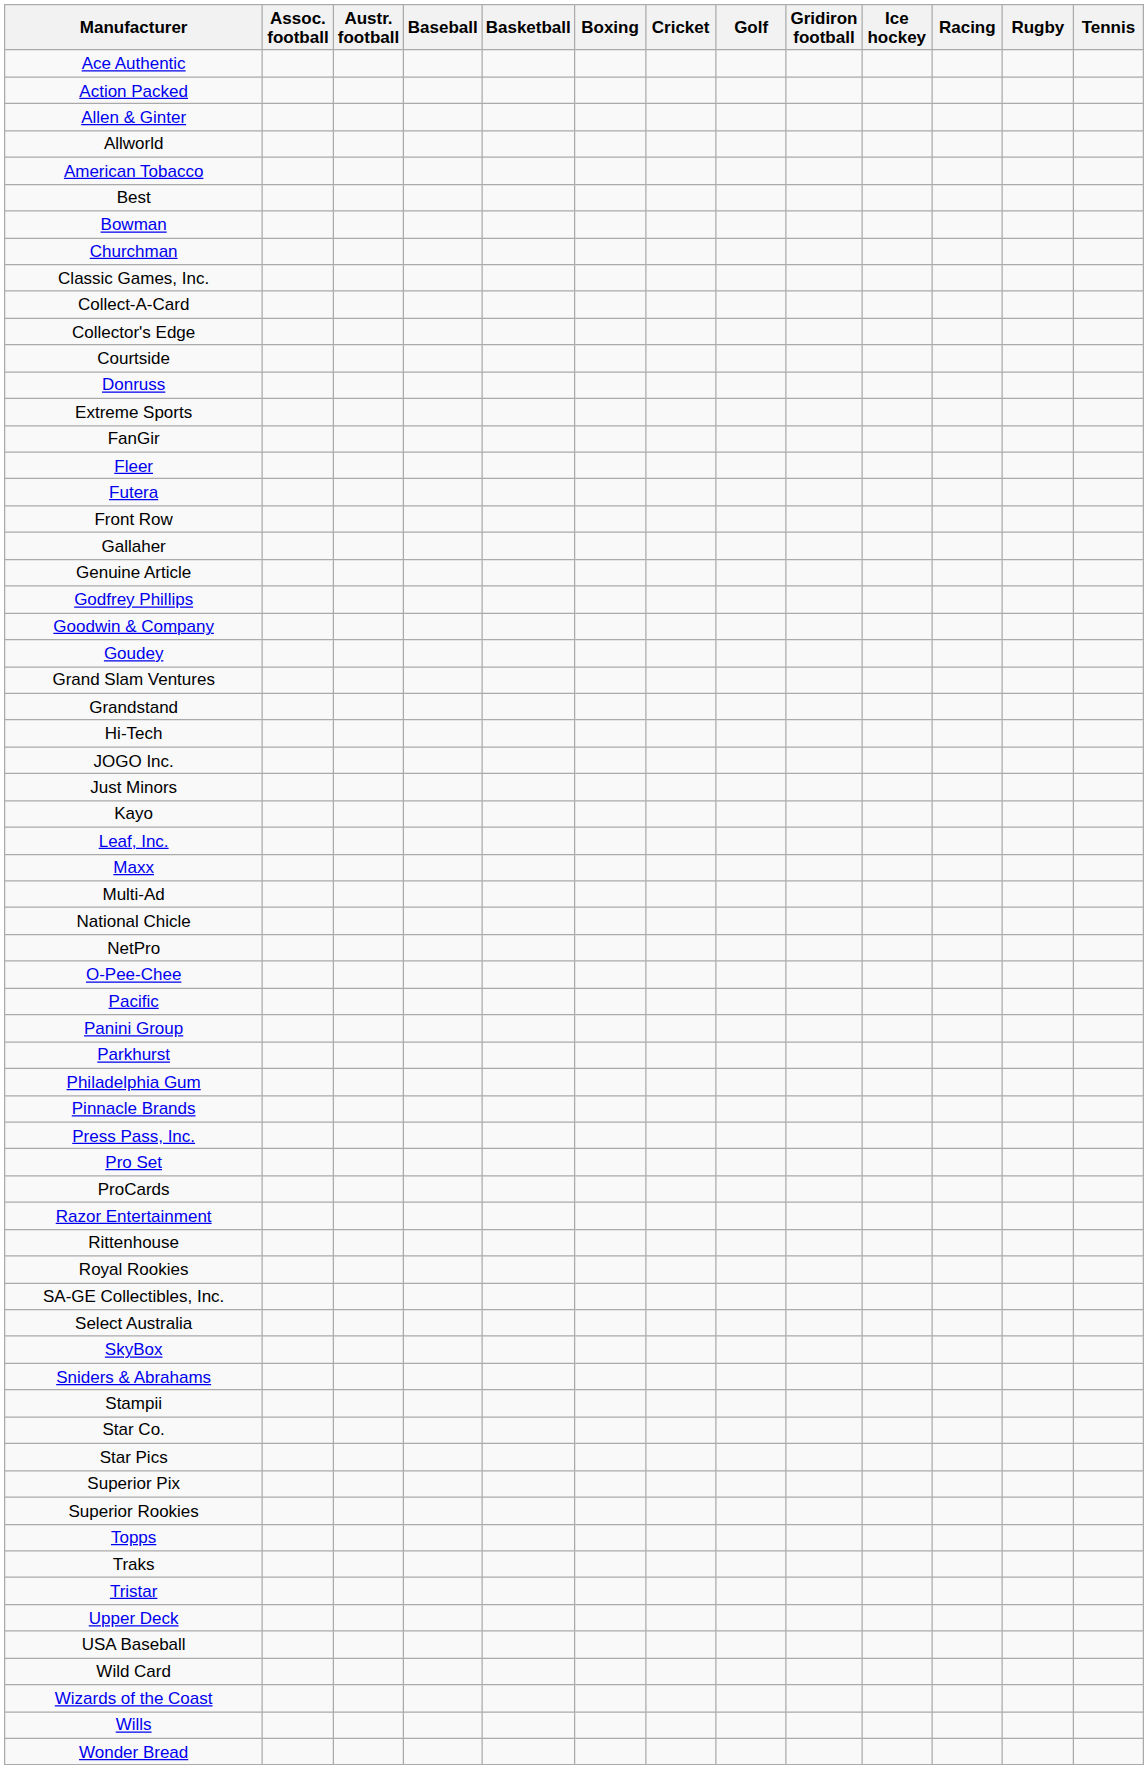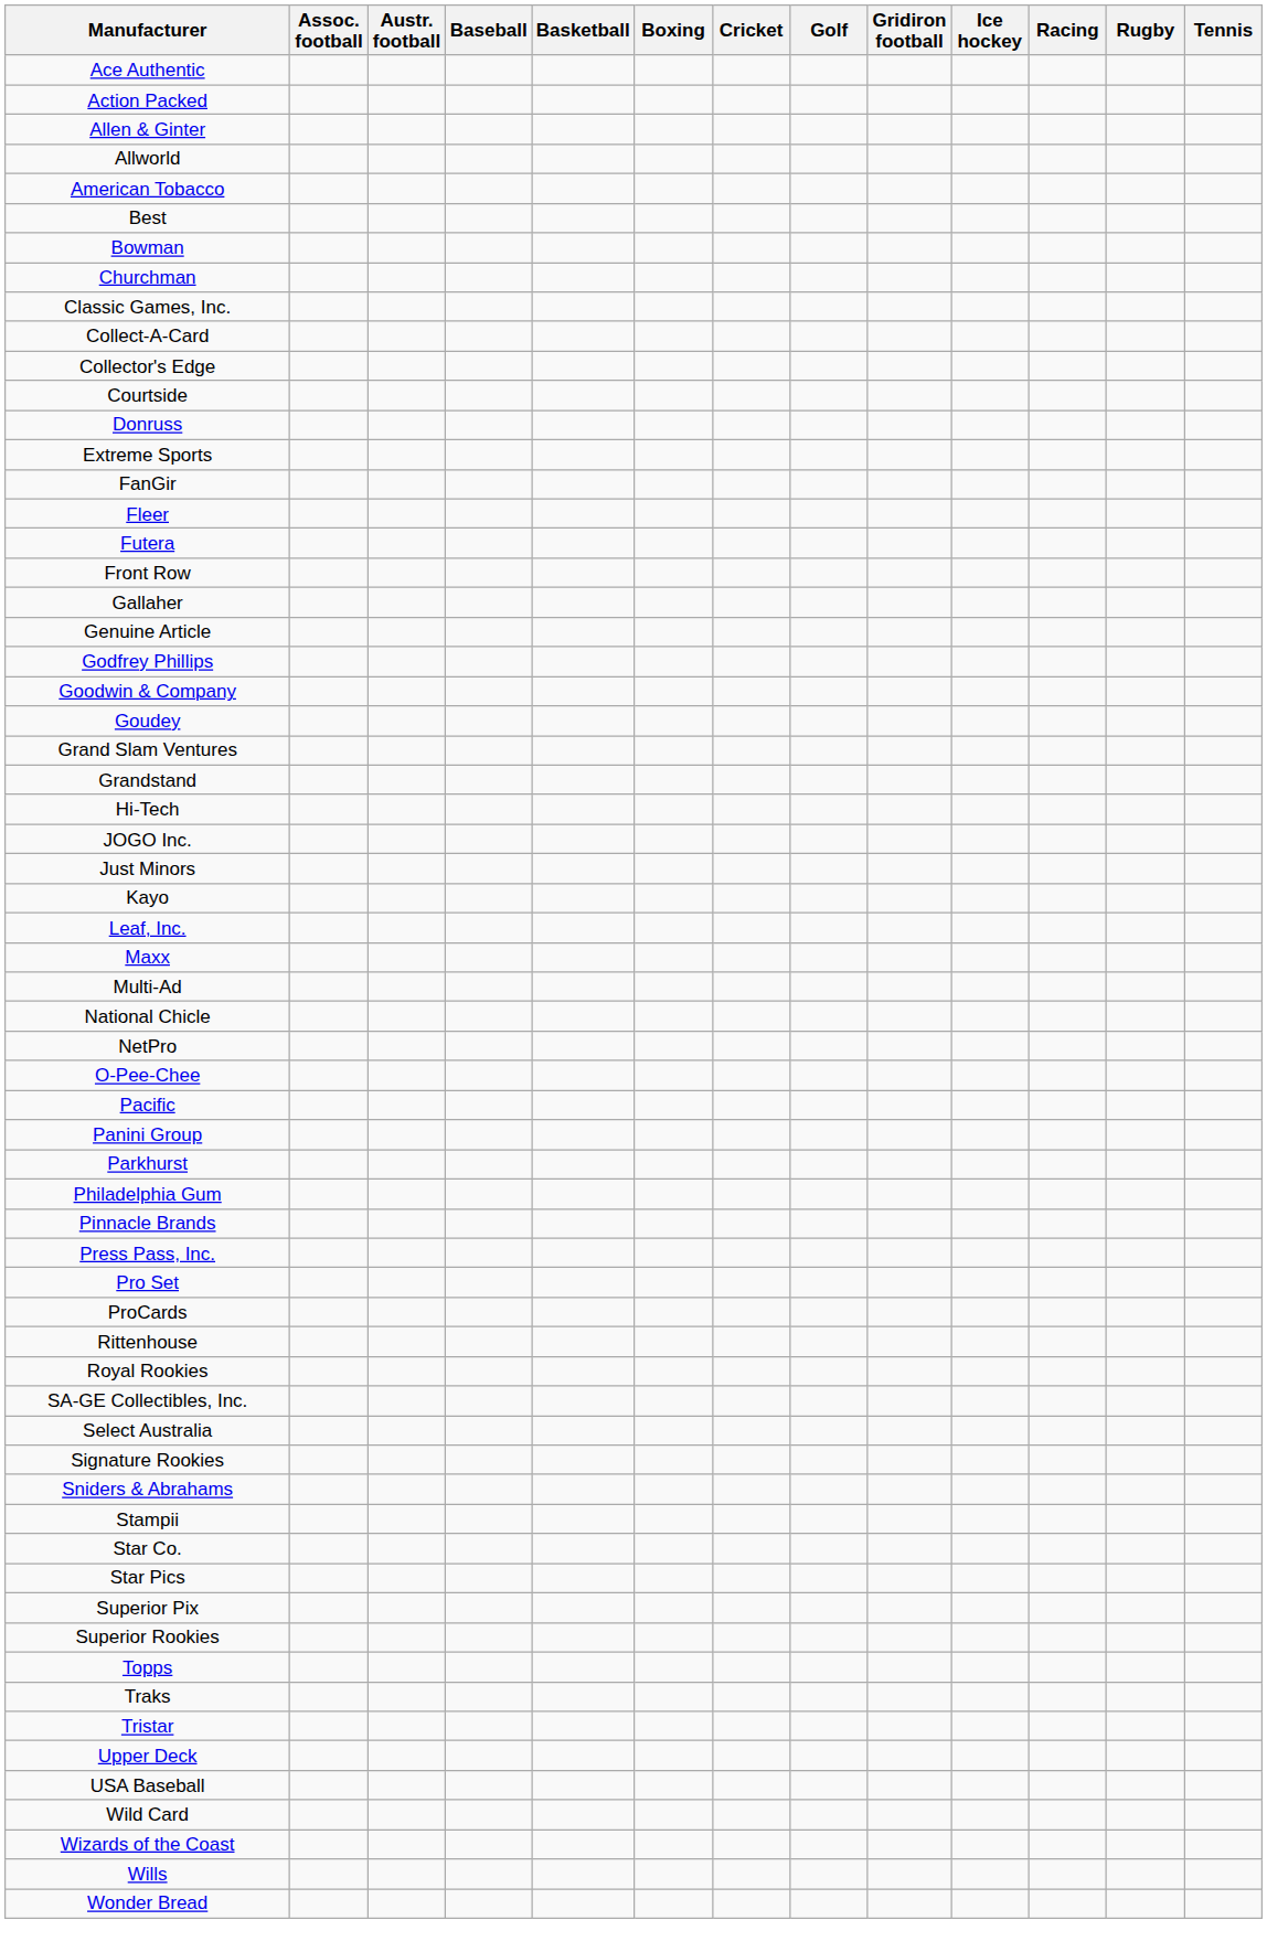 <table class="wikitable sortable" style="text-align: center; font-size:85%">
 <tr>
 <th width=200px>Manufacturer</th>
 <th width=50px>Assoc.<br>football</th>
 <th width=50px>Austr.<br>football</th>
 <th width=50px>Baseball</th>
 <th width=50px>Basketball</th>
 <th width=50px>Boxing</th>
 <th width=50px>Cricket</th>
 <th width=50px>Golf</th>
 <th width=50px>Gridiron<br>football</th>
 <th width=50px>Ice<br>hockey</th>
 <th width=50px>Racing</th>
 <th width=50px>Rugby</th>
 <th width=50px>Tennis</th>
 </tr>
 <tr>
 <td><a href='#'>Ace Authentic</a></td>
 <td></td>
 <td></td>
 <td></td>
 <td></td>
 <td></td>
 <td></td>
 <td></td>
 <td></td>
 <td></td>
 <td></td>
 <td></td>
 <td></td>
 </tr>
 <tr>
 <td><a href='#'>Action Packed</a></td>
 <td></td>
 <td></td>
 <td></td>
 <td></td>
 <td></td>
 <td></td>
 <td></td>
 <td></td>
 <td></td>
 <td></td>
 <td></td>
 <td></td>
 </tr>
 <tr>
 <td><a href='#'>Allen & Ginter</a></td>
 <td></td>
 <td></td>
 <td></td>
 <td></td>
 <td></td>
 <td></td>
 <td></td>
 <td></td>
 <td></td>
 <td></td>
 <td></td>
 <td></td>
 </tr>
 <tr>
 <td>Allworld </td>
 <td></td>
 <td></td>
 <td></td>
 <td></td>
 <td></td>
 <td></td>
 <td></td>
 <td></td>
 <td></td>
 <td></td>
 <td></td>
 <td></td>
 </tr>
 <tr>
 <td><a href='#'>American Tobacco</a></td>
 <td></td>
 <td></td>
 <td></td>
 <td></td>
 <td></td>
 <td></td>
 <td></td>
 <td></td>
 <td></td>
 <td></td>
 <td></td>
 <td></td>
 </tr>
 <tr>
 <td>Best </td>
 <td></td>
 <td></td>
 <td></td>
 <td></td>
 <td></td>
 <td></td>
 <td></td>
 <td></td>
 <td></td>
 <td></td>
 <td></td>
 <td></td>
 </tr>
 <tr>
 <td><a href='#'>Bowman</a></td>
 <td></td>
 <td></td>
 <td></td>
 <td></td>
 <td></td>
 <td></td>
 <td></td>
 <td></td>
 <td></td>
 <td></td>
 <td></td>
 <td></td>
 </tr>
 <tr>
 <td><a href='#'>Churchman</a></td>
 <td></td>
 <td></td>
 <td></td>
 <td></td>
 <td></td>
 <td></td>
 <td></td>
 <td></td>
 <td></td>
 <td></td>
 <td></td>
 <td></td>
 </tr>
 <tr>
 <td>Classic Games, Inc.</td>
 <td></td>
 <td></td>
 <td></td>
 <td></td>
 <td></td>
 <td></td>
 <td></td>
 <td></td>
 <td></td>
 <td></td>
 <td></td>
 <td></td>
 </tr>
 <tr>
 <td>Collect-A-Card </td>
 <td></td>
 <td></td>
 <td></td>
 <td></td>
 <td></td>
 <td></td>
 <td></td>
 <td></td>
 <td></td>
 <td></td>
 <td></td>
 <td></td>
 </tr>
 <tr>
 <td>Collector's Edge </td>
 <td></td>
 <td></td>
 <td></td>
 <td></td>
 <td></td>
 <td></td>
 <td></td>
 <td></td>
 <td></td>
 <td></td>
 <td></td>
 <td></td>
 </tr>
 <tr>
 <td>Courtside </td>
 <td></td>
 <td></td>
 <td></td>
 <td></td>
 <td></td>
 <td></td>
 <td></td>
 <td></td>
 <td></td>
 <td></td>
 <td></td>
 <td></td>
 </tr>
 <tr>
 <td><a href='#'>Donruss</a></td>
 <td></td>
 <td></td>
 <td></td>
 <td></td>
 <td></td>
 <td></td>
 <td></td>
 <td></td>
 <td></td>
 <td></td>
 <td></td>
 <td></td>
 </tr>
 <tr>
 <td>Extreme Sports </td>
 <td></td>
 <td></td>
 <td></td>
 <td></td>
 <td></td>
 <td></td>
 <td></td>
 <td></td>
 <td></td>
 <td></td>
 <td></td>
 <td></td>
 </tr>
 <tr>
 <td>FanGir</td>
 <td></td>
 <td></td>
 <td></td>
 <td></td>
 <td></td>
 <td></td>
 <td></td>
 <td></td>
 <td></td>
 <td></td>
 <td></td>
 <td></td>
 </tr>
 <tr>
 <td><a href='#'>Fleer</a></td>
 <td></td>
 <td></td>
 <td></td>
 <td></td>
 <td></td>
 <td></td>
 <td></td>
 <td></td>
 <td></td>
 <td></td>
 <td></td>
 <td></td>
 </tr>
 <tr>
 <td><a href='#'>Futera</a></td>
 <td></td>
 <td></td>
 <td></td>
 <td></td>
 <td></td>
 <td></td>
 <td></td>
 <td></td>
 <td></td>
 <td></td>
 <td></td>
 <td></td>
 </tr>
 <tr>
 <td>Front Row </td>
 <td></td>
 <td></td>
 <td></td>
 <td></td>
 <td></td>
 <td></td>
 <td></td>
 <td></td>
 <td></td>
 <td></td>
 <td></td>
 <td></td>
 </tr>
 <tr>
 <td>Gallaher</td>
 <td></td>
 <td></td>
 <td></td>
 <td></td>
 <td></td>
 <td></td>
 <td></td>
 <td></td>
 <td></td>
 <td></td>
 <td></td>
 <td></td>
 </tr>
 <tr>
 <td>Genuine Article </td>
 <td></td>
 <td></td>
 <td></td>
 <td></td>
 <td></td>
 <td></td>
 <td></td>
 <td></td>
 <td></td>
 <td></td>
 <td></td>
 <td></td>
 </tr>
 <tr>
 <td><a href='#'>Godfrey Phillips</a></td>
 <td></td>
 <td></td>
 <td></td>
 <td></td>
 <td></td>
 <td></td>
 <td></td>
 <td></td>
 <td></td>
 <td></td>
 <td></td>
 <td></td>
 </tr>
 <tr>
 <td><a href='#'>Goodwin & Company</a></td>
 <td></td>
 <td></td>
 <td></td>
 <td></td>
 <td></td>
 <td></td>
 <td></td>
 <td></td>
 <td></td>
 <td></td>
 <td></td>
 <td></td>
 </tr>
 <tr>
 <td><a href='#'>Goudey</a></td>
 <td></td>
 <td></td>
 <td></td>
 <td></td>
 <td></td>
 <td></td>
 <td></td>
 <td></td>
 <td></td>
 <td></td>
 <td></td>
 <td></td>
 </tr>
 <tr>
 <td>Grand Slam Ventures </td>
 <td></td>
 <td></td>
 <td></td>
 <td></td>
 <td></td>
 <td></td>
 <td></td>
 <td></td>
 <td></td>
 <td></td>
 <td></td>
 <td></td>
 </tr>
 <tr>
 <td>Grandstand </td>
 <td></td>
 <td></td>
 <td></td>
 <td></td>
 <td></td>
 <td></td>
 <td></td>
 <td></td>
 <td></td>
 <td></td>
 <td></td>
 <td></td>
 </tr>
 <tr>
 <td>Hi-Tech </td>
 <td></td>
 <td></td>
 <td></td>
 <td></td>
 <td></td>
 <td></td>
 <td></td>
 <td></td>
 <td></td>
 <td></td>
 <td></td>
 <td></td>
 </tr>
 <tr>
 <td>JOGO Inc.</td>
 <td></td>
 <td></td>
 <td></td>
 <td></td>
 <td></td>
 <td></td>
 <td></td>
 <td></td>
 <td></td>
 <td></td>
 <td></td>
 <td></td>
 </tr>
 <tr>
 <td>Just Minors </td>
 <td></td>
 <td></td>
 <td></td>
 <td></td>
 <td></td>
 <td></td>
 <td></td>
 <td></td>
 <td></td>
 <td></td>
 <td></td>
 <td></td>
 </tr>
 <tr>
 <td>Kayo</td>
 <td></td>
 <td></td>
 <td></td>
 <td></td>
 <td></td>
 <td></td>
 <td></td>
 <td></td>
 <td></td>
 <td></td>
 <td></td>
 <td></td>
 </tr>
 <tr>
 <td><a href='#'>Leaf, Inc.</a></td>
 <td></td>
 <td></td>
 <td></td>
 <td></td>
 <td></td>
 <td></td>
 <td></td>
 <td></td>
 <td></td>
 <td></td>
 <td></td>
 <td></td>
 </tr>
 <tr>
 <td><a href='#'>Maxx</a></td>
 <td></td>
 <td></td>
 <td></td>
 <td></td>
 <td></td>
 <td></td>
 <td></td>
 <td></td>
 <td></td>
 <td></td>
 <td></td>
 <td></td>
 </tr>
 <tr>
 <td>Multi-Ad </td>
 <td></td>
 <td></td>
 <td></td>
 <td></td>
 <td></td>
 <td></td>
 <td></td>
 <td></td>
 <td></td>
 <td></td>
 <td></td>
 <td></td>
 </tr>
 <tr>
 <td>National Chicle</td>
 <td></td>
 <td></td>
 <td></td>
 <td></td>
 <td></td>
 <td></td>
 <td></td>
 <td></td>
 <td></td>
 <td></td>
 <td></td>
 <td></td>
 </tr>
 <tr>
 <td>NetPro </td>
 <td></td>
 <td></td>
 <td></td>
 <td></td>
 <td></td>
 <td></td>
 <td></td>
 <td></td>
 <td></td>
 <td></td>
 <td></td>
 <td></td>
 </tr>
 <tr>
 <td><a href='#'>O-Pee-Chee</a></td>
 <td></td>
 <td></td>
 <td></td>
 <td></td>
 <td></td>
 <td></td>
 <td></td>
 <td></td>
 <td></td>
 <td></td>
 <td></td>
 <td></td>
 </tr>
 <tr>
 <td><a href='#'>Pacific</a></td>
 <td></td>
 <td></td>
 <td></td>
 <td></td>
 <td></td>
 <td></td>
 <td></td>
 <td></td>
 <td></td>
 <td></td>
 <td></td>
 <td></td>
 </tr>
 <tr>
 <td><a href='#'>Panini Group</a></td>
 <td></td>
 <td></td>
 <td></td>
 <td></td>
 <td></td>
 <td></td>
 <td></td>
 <td></td>
 <td></td>
 <td></td>
 <td></td>
 <td></td>
 </tr>
 <tr>
 <td><a href='#'>Parkhurst</a></td>
 <td></td>
 <td></td>
 <td></td>
 <td></td>
 <td></td>
 <td></td>
 <td></td>
 <td></td>
 <td></td>
 <td></td>
 <td></td>
 <td></td>
 </tr>
 <tr>
 <td><a href='#'>Philadelphia Gum</a></td>
 <td></td>
 <td></td>
 <td></td>
 <td></td>
 <td></td>
 <td></td>
 <td></td>
 <td></td>
 <td></td>
 <td></td>
 <td></td>
 <td></td>
 </tr>
 <tr>
 <td><a href='#'>Pinnacle Brands</a></td>
 <td></td>
 <td></td>
 <td></td>
 <td></td>
 <td></td>
 <td></td>
 <td></td>
 <td></td>
 <td></td>
 <td></td>
 <td></td>
 <td></td>
 </tr>
 <tr>
 <td><a href='#'>Press Pass, Inc.</a></td>
 <td></td>
 <td></td>
 <td></td>
 <td></td>
 <td></td>
 <td></td>
 <td></td>
 <td></td>
 <td></td>
 <td></td>
 <td></td>
 <td></td>
 </tr>
 <tr>
 <td><a href='#'>Pro Set</a></td>
 <td></td>
 <td></td>
 <td></td>
 <td></td>
 <td></td>
 <td></td>
 <td></td>
 <td></td>
 <td></td>
 <td></td>
 <td></td>
 <td></td>
 </tr>
 <tr>
 <td>ProCards </td>
 <td></td>
 <td></td>
 <td></td>
 <td></td>
 <td></td>
 <td></td>
 <td></td>
 <td></td>
 <td></td>
 <td></td>
 <td></td>
 <td></td>
 </tr>
 <tr>
-<td><a href='#'>Razor Entertainment</a></td>
-<td></td>
-<td></td>
-<td></td>
-<td></td>
-<td></td>
-<td></td>
-<td></td>
-<td></td>
-<td></td>
-<td></td>
-<td></td>
-<td></td>
-</tr>
-<tr>
 <td>Rittenhouse </td>
 <td></td>
 <td></td>
 <td></td>
 <td></td>
 <td></td>
 <td></td>
 <td></td>
 <td></td>
 <td></td>
 <td></td>
 <td></td>
 <td></td>
 </tr>
 <tr>
 <td>Royal Rookies </td>
 <td></td>
 <td></td>
 <td></td>
 <td></td>
 <td></td>
 <td></td>
 <td></td>
 <td></td>
 <td></td>
 <td></td>
 <td></td>
 <td></td>
 </tr>
 <tr>
 <td>SA-GE Collectibles, Inc.</td>
 <td></td>
 <td></td>
 <td></td>
 <td></td>
 <td></td>
 <td></td>
 <td></td>
 <td></td>
 <td></td>
 <td></td>
 <td></td>
 <td></td>
 </tr>
 <tr>
 <td>Select Australia </td>
 <td></td>
 <td></td>
 <td></td>
 <td></td>
 <td></td>
 <td></td>
 <td></td>
 <td></td>
 <td></td>
 <td></td>
 <td></td>
 <td></td>
 </tr>
 <tr>
-<td><a href='#'>SkyBox</a></td>
+<td>Signature Rookies</td>
 <td></td>
 <td></td>
 <td></td>
 <td></td>
 <td></td>
 <td></td>
 <td></td>
 <td></td>
 <td></td>
 <td></td>
 <td></td>
 <td></td>
 </tr>
 <tr>
 <td><a href='#'>Sniders & Abrahams</a></td>
 <td></td>
 <td></td>
 <td></td>
 <td></td>
 <td></td>
 <td></td>
 <td></td>
 <td></td>
 <td></td>
 <td></td>
 <td></td>
 <td></td>
 </tr>
 <tr>
 <td>Stampii</td>
 <td></td>
 <td></td>
 <td></td>
 <td></td>
 <td></td>
 <td></td>
 <td></td>
 <td></td>
 <td></td>
 <td></td>
 <td></td>
 <td></td>
 </tr>
 <tr>
 <td>Star Co.</td>
 <td></td>
 <td></td>
 <td></td>
 <td></td>
 <td></td>
 <td></td>
 <td></td>
 <td></td>
 <td></td>
 <td></td>
 <td></td>
 <td></td>
 </tr>
 <tr>
 <td>Star Pics </td>
 <td></td>
 <td></td>
 <td></td>
 <td></td>
 <td></td>
 <td></td>
 <td></td>
 <td></td>
 <td></td>
 <td></td>
 <td></td>
 <td></td>
 </tr>
 <tr>
 <td>Superior Pix </td>
 <td></td>
 <td></td>
 <td></td>
 <td></td>
 <td></td>
 <td></td>
 <td></td>
 <td></td>
 <td></td>
 <td></td>
 <td></td>
 <td></td>
 </tr>
 <tr>
 <td>Superior Rookies </td>
 <td></td>
 <td></td>
 <td></td>
 <td></td>
 <td></td>
 <td></td>
 <td></td>
 <td></td>
 <td></td>
 <td></td>
 <td></td>
 <td></td>
 </tr>
 <tr>
 <td><a href='#'>Topps</a></td>
 <td></td>
 <td></td>
 <td></td>
 <td></td>
 <td></td>
 <td></td>
 <td></td>
 <td></td>
 <td></td>
 <td></td>
 <td></td>
 <td></td>
 </tr>
 <tr>
 <td>Traks </td>
 <td></td>
 <td></td>
 <td></td>
 <td></td>
 <td></td>
 <td></td>
 <td></td>
 <td></td>
 <td></td>
 <td></td>
 <td></td>
 <td></td>
 </tr>
 <tr>
 <td><a href='#'>Tristar</a></td>
 <td></td>
 <td></td>
 <td></td>
 <td></td>
 <td></td>
 <td></td>
 <td></td>
 <td></td>
 <td></td>
 <td></td>
 <td></td>
 <td></td>
 </tr>
 <tr>
 <td><a href='#'>Upper Deck</a></td>
 <td></td>
 <td></td>
 <td></td>
 <td></td>
 <td></td>
 <td></td>
 <td></td>
 <td></td>
 <td></td>
 <td></td>
 <td></td>
 <td></td>
 </tr>
 <tr>
 <td>USA Baseball </td>
 <td></td>
 <td></td>
 <td></td>
 <td></td>
 <td></td>
 <td></td>
 <td></td>
 <td></td>
 <td></td>
 <td></td>
 <td></td>
 <td></td>
 </tr>
 <tr>
 <td>Wild Card </td>
 <td></td>
 <td></td>
 <td></td>
 <td></td>
 <td></td>
 <td></td>
 <td></td>
 <td></td>
 <td></td>
 <td></td>
 <td></td>
 <td></td>
 </tr>
 <tr>
 <td><a href='#'>Wizards of the Coast</a></td>
 <td></td>
 <td></td>
 <td></td>
 <td></td>
 <td></td>
 <td></td>
 <td></td>
 <td></td>
 <td></td>
 <td></td>
 <td></td>
 <td></td>
 </tr>
 <tr>
 <td><a href='#'>Wills</a></td>
 <td></td>
 <td></td>
 <td></td>
 <td></td>
 <td></td>
 <td></td>
 <td></td>
 <td></td>
 <td></td>
 <td></td>
 <td></td>
 <td></td>
 </tr>
 <tr>
 <td><a href='#'>Wonder Bread</a></td>
 <td></td>
 <td></td>
 <td></td>
 <td></td>
 <td></td>
 <td></td>
 <td></td>
 <td></td>
 <td></td>
 <td></td>
 <td></td>
 <td></td>
 </tr>
 </table>
